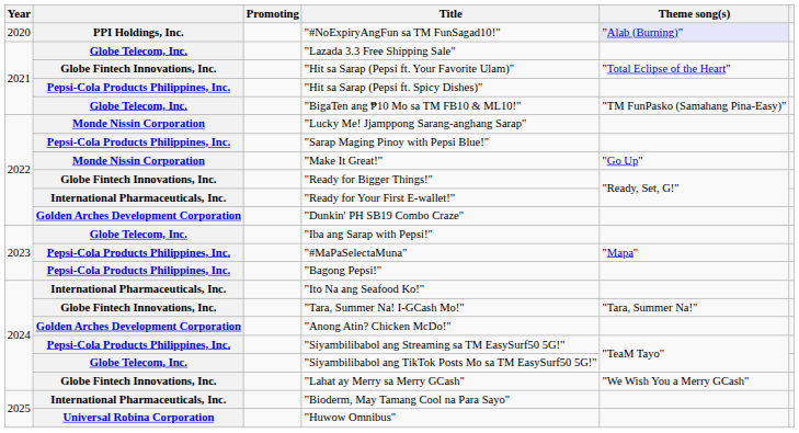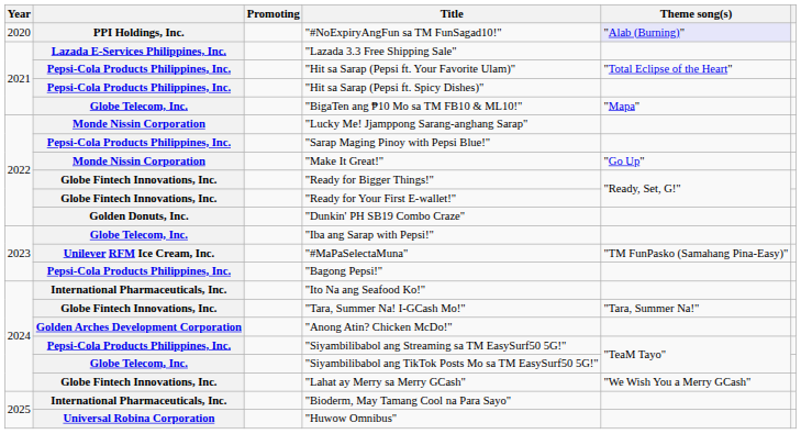 <table class="wikitable sortable plainrowheaders">
 <tr>
 <th scope="col">Year</th>
 <th scope="col"></th>
 <th scope="col">Promoting</th>
 <th scope="col">Title</th>
 <th>Theme song(s)</th>
 <th class="unsortable" scope="col"></th>
 </tr>
 <tr>
 <td>2020</td>
 <th scope="row">PPI Holdings, Inc.</th>
 <td></td>
 <td>"#NoExpiryAngFun sa TM FunSagad10!"</td>
 <td style="background: lavender;">"<a href='#'>Alab (Burning)</a>"</td>
 <td style="text-align:center;"></td>
 </tr>
 <tr>
 <td rowspan="4">2021</td>
-<th scope="row"><a href='#'>Globe Telecom, Inc.</a></th>
+<th scope="row"><a href='#'>Lazada E-Services Philippines, Inc.</a></th>
 <td></td>
 <td>"Lazada 3.3 Free Shipping Sale"</td>
 <td></td>
 <td style="text-align:center;"></td>
 </tr>
 <tr>
-<th scope="row">Globe Fintech Innovations, Inc.</th>
+<th scope="row"><a href='#'>Pepsi-Cola Products Philippines, Inc.</a></th>
 <td></td>
 <td>"Hit sa Sarap (Pepsi ft. Your Favorite Ulam)"</td>
 <td>"<a href='#'>Total Eclipse of the Heart</a>"</td>
 <td style="text-align:center;"></td>
 </tr>
 <tr>
 <th scope="row"><a href='#'>Pepsi-Cola Products Philippines, Inc.</a></th>
 <td></td>
 <td>"Hit sa Sarap (Pepsi ft. Spicy Dishes)"</td>
 <td></td>
 <td style="text-align:center;"></td>
 </tr>
 <tr>
 <th scope="row"><a href='#'>Globe Telecom, Inc.</a></th>
 <td></td>
 <td>"BigaTen ang ₱10 Mo sa TM FB10 & ML10!"</td>
-<td>"TM FunPasko (Samahang Pina-Easy)"</td>
+<td>"<a href='#'>Mapa</a>"</td>
 <td style="text-align:center;"></td>
 </tr>
 <tr>
 <td rowspan="6">2022</td>
 <th scope="row"><a href='#'>Monde Nissin Corporation</a></th>
 <td></td>
 <td>"Lucky Me! Jjamppong Sarang-anghang Sarap"</td>
 <td></td>
 <td style="text-align:center;"></td>
 </tr>
 <tr>
 <th scope="row"><a href='#'>Pepsi-Cola Products Philippines, Inc.</a></th>
 <td></td>
 <td>"Sarap Maging Pinoy with Pepsi Blue!"</td>
 <td></td>
 <td style="text-align:center;"></td>
 </tr>
 <tr>
 <th scope="row"><a href='#'>Monde Nissin Corporation</a></th>
 <td></td>
 <td>"Make It Great!"</td>
 <td>"<a href='#'>Go Up</a>"</td>
 <td style="text-align:center;"></td>
 </tr>
 <tr>
 <th scope="row">Globe Fintech Innovations, Inc.</th>
 <td></td>
 <td>"Ready for Bigger Things!"</td>
 <td rowspan="2">"Ready, Set, G!"</td>
 <td style="text-align:center;"></td>
 </tr>
 <tr>
-<th scope="row">International Pharmaceuticals, Inc.</th>
+<th scope="row">Globe Fintech Innovations, Inc.</th>
 <td></td>
 <td>"Ready for Your First E-wallet!"</td>
 <td style="text-align:center;"></td>
 </tr>
 <tr>
-<th scope="row"><a href='#'>Golden Arches Development Corporation</a></th>
+<th scope="row">Golden Donuts, Inc.</th>
 <td></td>
 <td>"Dunkin' PH SB19 Combo Craze"</td>
 <td></td>
 <td style="text-align:center;"></td>
 </tr>
 <tr>
 <td rowspan="3">2023</td>
 <th scope="row"><a href='#'>Globe Telecom, Inc.</a></th>
 <td></td>
 <td>"Iba ang Sarap with Pepsi!"</td>
 <td></td>
 <td style="text-align:center;"></td>
 </tr>
 <tr>
-<th scope="row"><a href='#'>Pepsi-Cola Products Philippines, Inc.</a></th>
+<th scope="row"><a href='#'>Unilever</a> <a href='#'>RFM</a> Ice Cream, Inc.</th>
 <td></td>
 <td>"#MaPaSelectaMuna"</td>
-<td>"<a href='#'>Mapa</a>"</td>
+<td>"TM FunPasko (Samahang Pina-Easy)"</td>
 <td style="text-align:center;"></td>
 </tr>
 <tr>
 <th scope="row"><a href='#'>Pepsi-Cola Products Philippines, Inc.</a></th>
 <td></td>
 <td>"Bagong Pepsi!"</td>
 <td></td>
 <td style="text-align:center;"></td>
 </tr>
 <tr>
 <td rowspan="6">2024</td>
 <th scope="row">International Pharmaceuticals, Inc.</th>
 <td></td>
 <td>"Ito Na ang Seafood Ko!"</td>
 <td></td>
 <td style="text-align:center;"></td>
 </tr>
 <tr>
 <th scope="row">Globe Fintech Innovations, Inc.</th>
 <td></td>
 <td>"Tara, Summer Na! I-GCash Mo!"</td>
 <td>"Tara, Summer Na!"</td>
 <td style="text-align:center;"></td>
 </tr>
 <tr>
 <th scope="row"><a href='#'>Golden Arches Development Corporation</a></th>
 <td></td>
 <td>"Anong Atin? Chicken McDo!"</td>
 <td></td>
 <td style="text-align:center;"></td>
 </tr>
 <tr>
 <th scope="row"><a href='#'>Pepsi-Cola Products Philippines, Inc.</a></th>
 <td></td>
 <td>"Siyambilibabol ang Streaming sa TM EasySurf50 5G!"</td>
 <td rowspan="2">"TeaM Tayo"</td>
 <td style="text-align:center;"></td>
 </tr>
 <tr>
 <th scope="row"><a href='#'>Globe Telecom, Inc.</a></th>
 <td></td>
 <td>"Siyambilibabol ang TikTok Posts Mo sa TM EasySurf50 5G!"</td>
 <td style="text-align:center;"></td>
 </tr>
 <tr>
 <th scope="row">Globe Fintech Innovations, Inc.</th>
 <td></td>
 <td>"Lahat ay Merry sa Merry GCash"</td>
 <td>"We Wish You a Merry GCash"</td>
 <td style="text-align:center;"></td>
 </tr>
 <tr>
 <td rowspan="2">2025</td>
 <th scope="row">International Pharmaceuticals, Inc.</th>
 <td></td>
 <td>"Bioderm, May Tamang Cool na Para Sayo"</td>
 <td></td>
 <td style="text-align:center;"></td>
 </tr>
 <tr>
 <th scope="row"><a href='#'>Universal Robina Corporation</a></th>
 <td></td>
 <td>"Huwow Omnibus"</td>
 <td></td>
 <td style="text-align: center;"></td>
 </tr>
 </table>
